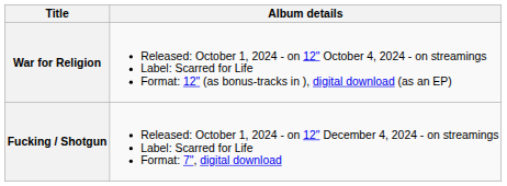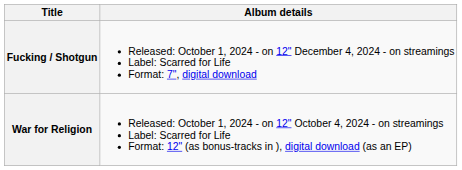 <table class="wikitable plainrowheaders">
 <tr>
 <th>Title</th>
 <th>Album details</th>
 </tr>
 <tr>
+<th scope="row">Fucking / Shotgun</th>
+<td><br><ul><li>Released: October 1, 2024 - on <a href='#'>12"</a> December 4, 2024 - on streamings</li><li>Label: Scarred for Life</li><li>Format: <a href='#'>7"</a>, <a href='#'>digital download</a></li></ul></td>
+</tr>
+<tr>
 <th scope="row">War for Religion</th>
 <td><br><ul><li>Released: October 1, 2024 - on <a href='#'>12"</a> October 4, 2024 - on streamings</li><li>Label: Scarred for Life</li><li>Format: <a href='#'>12"</a> (as bonus-tracks in ), <a href='#'>digital download</a> (as an EP)</li></ul></td>
 </tr>
-<tr>
-<th scope="row">Fucking / Shotgun</th>
-<td><br><ul><li>Released: October 1, 2024 - on <a href='#'>12"</a> December 4, 2024 - on streamings</li><li>Label: Scarred for Life</li><li>Format: <a href='#'>7"</a>, <a href='#'>digital download</a></li></ul></td>
-</tr>
 </table>
